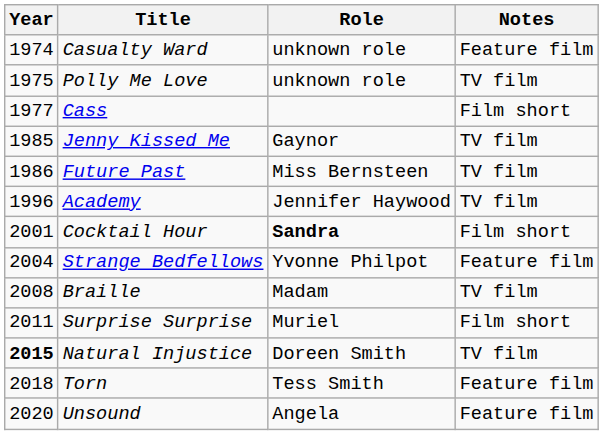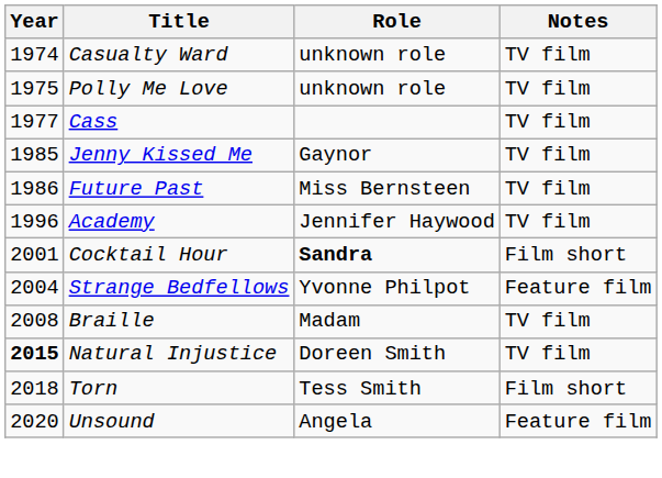 <table class="wikitable sortable">
 <tr>
 <th>Year</th>
 <th>Title</th>
 <th>Role</th>
 <th class="unsortable">Notes</th>
 </tr>
 <tr>
 <td>1974</td>
 <td><em>Casualty Ward</em></td>
 <td>unknown role</td>
-<td>Feature film</td>
+<td>TV film</td>
 </tr>
 <tr>
 <td>1975</td>
 <td><em>Polly Me Love</em></td>
 <td>unknown role</td>
 <td>TV film</td>
 </tr>
 <tr>
 <td>1977</td>
 <td><em><a href='#'>Cass</a></em></td>
 <td></td>
-<td>Film short</td>
+<td>TV film</td>
 </tr>
 <tr>
 <td>1985</td>
 <td><em><a href='#'>Jenny Kissed Me</a></em></td>
 <td>Gaynor</td>
 <td>TV film</td>
 </tr>
 <tr>
 <td>1986</td>
 <td><em><a href='#'>Future Past</a></em></td>
 <td>Miss Bernsteen</td>
 <td>TV film</td>
 </tr>
 <tr>
 <td>1996</td>
 <td><em><a href='#'>Academy</a></em></td>
 <td>Jennifer Haywood</td>
 <td>TV film</td>
 </tr>
 <tr>
 <td>2001</td>
 <td><em>Cocktail Hour</em></td>
 <td><strong>Sandra</strong></td>
 <td>Film short</td>
 </tr>
 <tr>
 <td>2004</td>
 <td><em><a href='#'>Strange Bedfellows</a></em></td>
 <td>Yvonne Philpot</td>
 <td>Feature film</td>
 </tr>
 <tr>
 <td>2008</td>
 <td><em>Braille</em></td>
 <td>Madam</td>
 <td>TV film</td>
 </tr>
 <tr>
-<td>2011</td>
-<td><em>Surprise Surprise</em></td>
-<td>Muriel</td>
-<td>Film short</td>
-</tr>
-<tr>
 <td><strong>2015</strong></td>
 <td><em>Natural Injustice</em></td>
 <td>Doreen Smith</td>
 <td>TV film</td>
 </tr>
 <tr>
 <td>2018</td>
 <td><em>Torn</em></td>
 <td>Tess Smith</td>
-<td>Feature film</td>
+<td>Film short</td>
 </tr>
 <tr>
 <td>2020</td>
 <td><em>Unsound</em></td>
 <td>Angela</td>
 <td>Feature film</td>
 </tr>
 </table>
